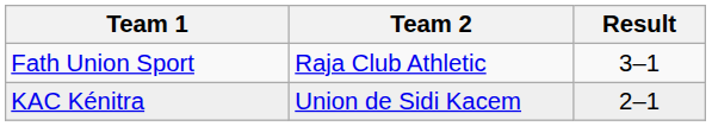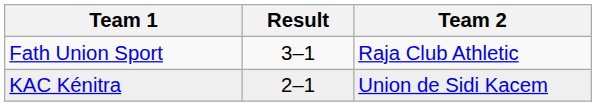 <table class="wikitable">
 <tr>
 <th width="180">Team 1</th>
+<th width="80">Result</th>
 <th width="180">Team 2</th>
-<th width="80">Result</th>
 </tr>
 <tr>
 <td><a href='#'>Fath Union Sport</a></td>
+<td align="center">3–1</td>
 <td><a href='#'>Raja Club Athletic</a></td>
-<td align="center">3–1</td>
 </tr>
 <tr style="background:#EFEFEF">
 <td><a href='#'>KAC Kénitra</a></td>
+<td align="center">2–1</td>
 <td><a href='#'>Union de Sidi Kacem</a></td>
-<td align="center">2–1</td>
 </tr>
 </table>
